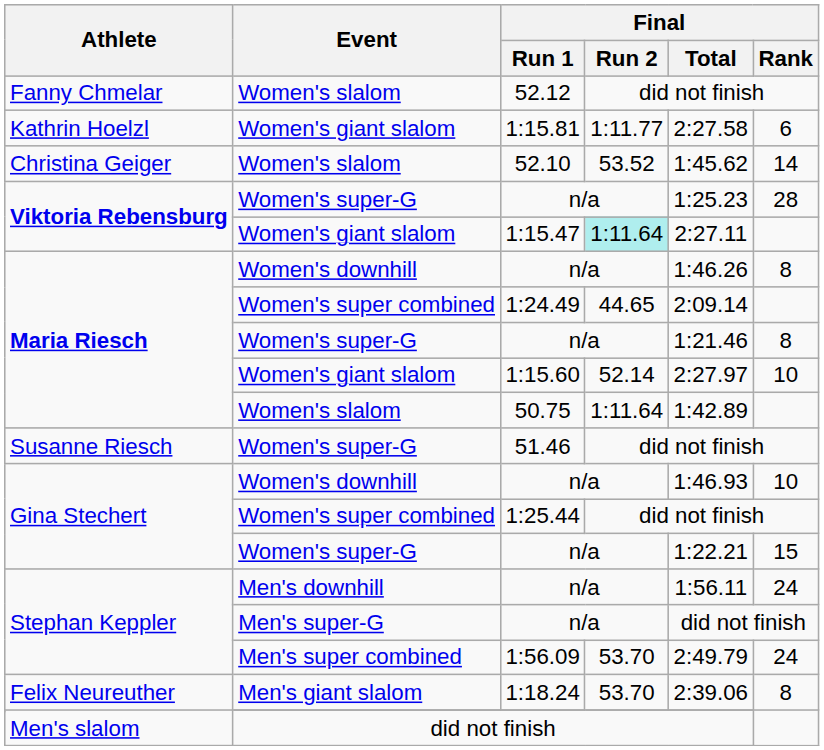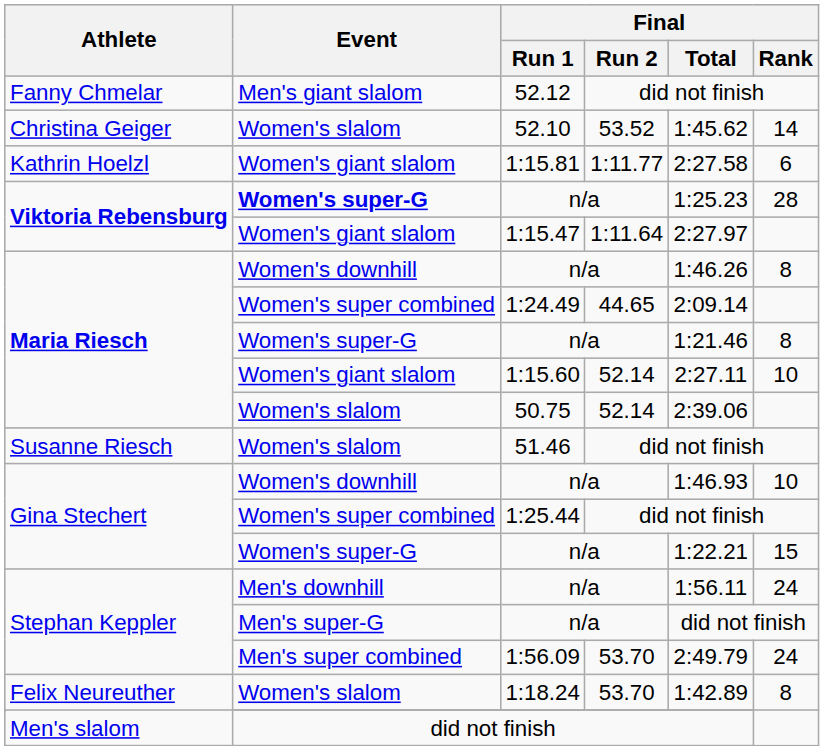 <table class="wikitable" style="font-size:90%">
 <tr>
 <th rowspan="2">Athlete</th>
 <th rowspan="2">Event</th>
 <th colspan="4">Final</th>
 </tr>
 <tr>
 <th>Run 1</th>
 <th>Run 2</th>
 <th>Total</th>
 <th>Rank</th>
 </tr>
 <tr>
 <td><a href='#'>Fanny Chmelar</a></td>
-<td><a href='#'>Women's slalom</a></td>
+<td><a href='#'>Men's giant slalom</a></td>
 <td align="center">52.12</td>
 <td colspan=3 align="center">did not finish</td>
+</tr>
+<tr>
+<td><a href='#'>Christina Geiger</a></td>
+<td><a href='#'>Women's slalom</a></td>
+<td align="center">52.10</td>
+<td align="center">53.52</td>
+<td align="center">1:45.62</td>
+<td align="center">14</td>
 </tr>
 <tr>
 <td><a href='#'>Kathrin Hoelzl</a></td>
 <td><a href='#'>Women's giant slalom</a></td>
 <td align="center">1:15.81</td>
 <td align="center">1:11.77</td>
 <td align="center">2:27.58</td>
 <td align="center">6</td>
 </tr>
 <tr>
-<td><a href='#'>Christina Geiger</a></td>
-<td><a href='#'>Women's slalom</a></td>
-<td align="center">52.10</td>
-<td align="center">53.52</td>
-<td align="center">1:45.62</td>
-<td align="center">14</td>
-</tr>
-<tr>
 <td rowspan=2><strong><a href='#'>Viktoria Rebensburg</a></strong></td>
-<td><a href='#'>Women's super-G</a></td>
+<td><strong><a href='#'>Women's super-G</a></strong></td>
 <td colspan=2 align="center">n/a</td>
 <td align="center">1:25.23</td>
 <td align="center">28</td>
 </tr>
 <tr>
 <td><a href='#'>Women's giant slalom</a></td>
 <td align="center">1:15.47</td>
-<td align="center" style="background: paleturquoise;">1:11.64</td>
-<td align="center">2:27.11</td>
+<td align="center">1:11.64</td>
+<td align="center">2:27.97</td>
 <td align="center"></td>
 </tr>
 <tr>
 <td rowspan=5><strong><a href='#'>Maria Riesch</a></strong></td>
 <td><a href='#'>Women's downhill</a></td>
 <td colspan=2 align="center">n/a</td>
 <td align="center">1:46.26</td>
 <td align="center">8</td>
 </tr>
 <tr>
 <td><a href='#'>Women's super combined</a></td>
 <td align="center">1:24.49</td>
 <td align="center">44.65</td>
 <td align="center">2:09.14</td>
 <td align="center"></td>
 </tr>
 <tr>
 <td><a href='#'>Women's super-G</a></td>
 <td colspan=2 align="center">n/a</td>
 <td align="center">1:21.46</td>
 <td align="center">8</td>
 </tr>
 <tr>
 <td><a href='#'>Women's giant slalom</a></td>
 <td align="center">1:15.60</td>
 <td align="center">52.14</td>
-<td align="center">2:27.97</td>
+<td align="center">2:27.11</td>
 <td align="center">10</td>
 </tr>
 <tr>
 <td><a href='#'>Women's slalom</a></td>
 <td align="center">50.75</td>
-<td align="center">1:11.64</td>
-<td align="center">1:42.89</td>
+<td align="center">52.14</td>
+<td align="center">2:39.06</td>
 <td align="center"></td>
 </tr>
 <tr>
 <td><a href='#'>Susanne Riesch</a></td>
-<td><a href='#'>Women's super-G</a></td>
+<td><a href='#'>Women's slalom</a></td>
 <td align="center">51.46</td>
 <td colspan=3 align="center">did not finish</td>
 </tr>
 <tr>
 <td rowspan=3><a href='#'>Gina Stechert</a></td>
 <td><a href='#'>Women's downhill</a></td>
 <td colspan=2 align="center">n/a</td>
 <td align="center">1:46.93</td>
 <td align="center">10</td>
 </tr>
 <tr>
 <td><a href='#'>Women's super combined</a></td>
 <td align="center">1:25.44</td>
 <td colspan=3 align="center">did not finish</td>
 </tr>
 <tr>
 <td><a href='#'>Women's super-G</a></td>
 <td colspan=2 align="center">n/a</td>
 <td align="center">1:22.21</td>
 <td align="center">15</td>
 </tr>
 <tr>
 <td rowspan=3><a href='#'>Stephan Keppler</a></td>
 <td><a href='#'>Men's downhill</a></td>
 <td colspan=2 align="center">n/a</td>
 <td align="center">1:56.11</td>
 <td align="center">24</td>
 </tr>
 <tr>
 <td><a href='#'>Men's super-G</a></td>
 <td colspan=2 align="center">n/a</td>
 <td colspan=2 align="center">did not finish</td>
 </tr>
 <tr>
 <td><a href='#'>Men's super combined</a></td>
 <td align="center">1:56.09</td>
 <td align="center">53.70</td>
 <td align="center">2:49.79</td>
 <td align="center">24</td>
 </tr>
 <tr>
 <td rowspan=2><a href='#'>Felix Neureuther</a></td>
-<td><a href='#'>Men's giant slalom</a></td>
+<td><a href='#'>Women's slalom</a></td>
 <td align="center">1:18.24</td>
 <td align="center">53.70</td>
-<td align="center">2:39.06</td>
+<td align="center">1:42.89</td>
 <td align="center">8</td>
 </tr>
 <tr>
 </tr>
 <tr>
 <td><a href='#'>Men's slalom</a></td>
 <td colspan=4 align="center">did not finish</td>
 </tr>
 <tr>
 </tr>
 </table>
